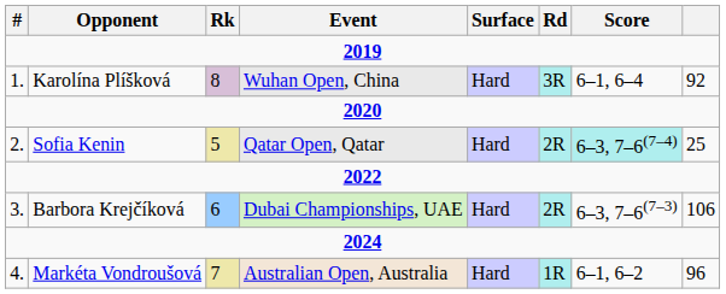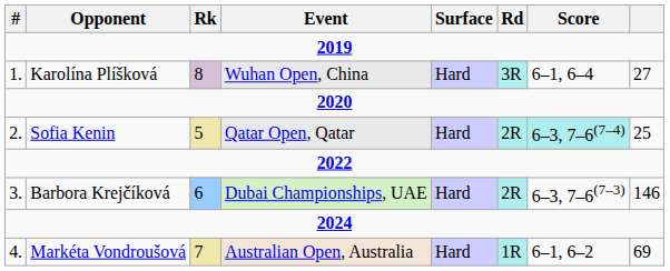 <table class="wikitable sortable">
 <tr>
 <th>#</th>
 <th>Opponent</th>
 <th>Rk</th>
 <th>Event</th>
 <th>Surface</th>
 <th>Rd</th>
 <th class="unsortable">Score</th>
 <th></th>
 </tr>
 <tr>
 <td colspan="8" align=center><strong><a href='#'>2019</a></strong></td>
 </tr>
 <tr>
 <td>1.</td>
 <td> Karolína Plíšková</td>
 <td bgcolor="thistle">8</td>
 <td bgcolor="#e9e9e9"><a href='#'>Wuhan Open</a>, China</td>
 <td bgcolor="#ccf">Hard</td>
 <td bgcolor="afeeee">3R</td>
 <td>6–1, 6–4</td>
-<td>92</td>
+<td>27</td>
 </tr>
 <tr>
 <td colspan="8" align=center><strong><a href='#'>2020</a></strong></td>
 </tr>
 <tr>
 <td>2.</td>
 <td> <a href='#'>Sofia Kenin</a></td>
 <td bgcolor="#eee8aa">5</td>
 <td bgcolor="#e9e9e9"><a href='#'>Qatar Open</a>, Qatar</td>
 <td bgcolor="#ccf">Hard</td>
 <td bgcolor="afeeee">2R</td>
 <td style="background: paleturquoise;">6–3, 7–6<sup>(7–4)</sup></td>
 <td>25</td>
 </tr>
 <tr>
 <td colspan="8" align=center><strong><a href='#'>2022</a></strong></td>
 </tr>
 <tr>
 <td>3.</td>
 <td> Barbora Krejčíková</td>
 <td bgcolor="#9cf">6</td>
 <td bgcolor="#d4f1c5"><a href='#'>Dubai Championships</a>, UAE</td>
 <td bgcolor="#ccf">Hard</td>
 <td bgcolor="afeeee">2R</td>
 <td>6–3, 7–6<sup>(7–3)</sup></td>
-<td>106</td>
+<td>146</td>
 </tr>
 <tr>
 <td colspan="8" align=center><strong><a href='#'>2024</a></strong></td>
 </tr>
 <tr>
 <td>4.</td>
 <td> <a href='#'>Markéta Vondroušová</a></td>
 <td bgcolor="#eee8aa">7</td>
 <td bgcolor="#f3e6d7"><a href='#'>Australian Open</a>, Australia</td>
 <td bgcolor="#ccf">Hard</td>
 <td bgcolor="afeeee">1R</td>
 <td>6–1, 6–2</td>
-<td>96</td>
+<td>69</td>
 </tr>
 </table>
